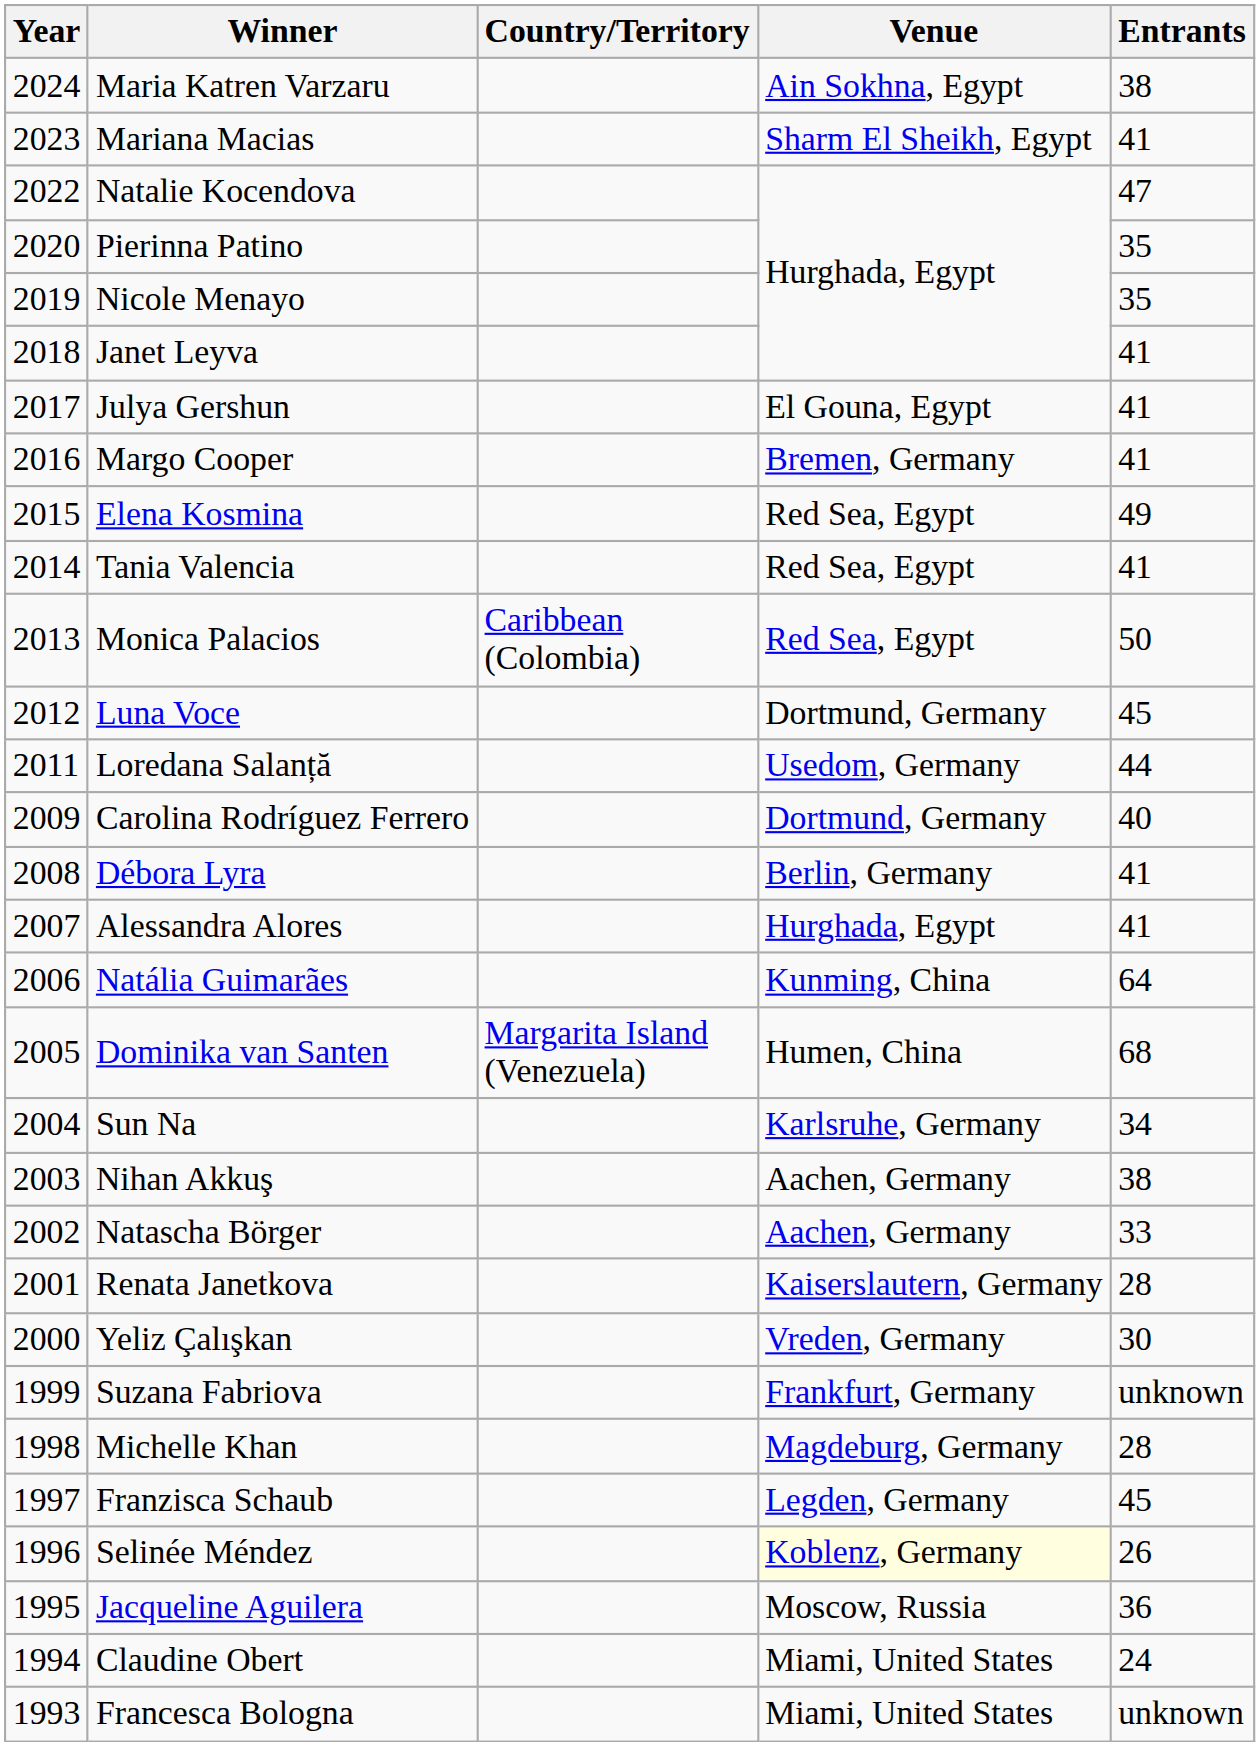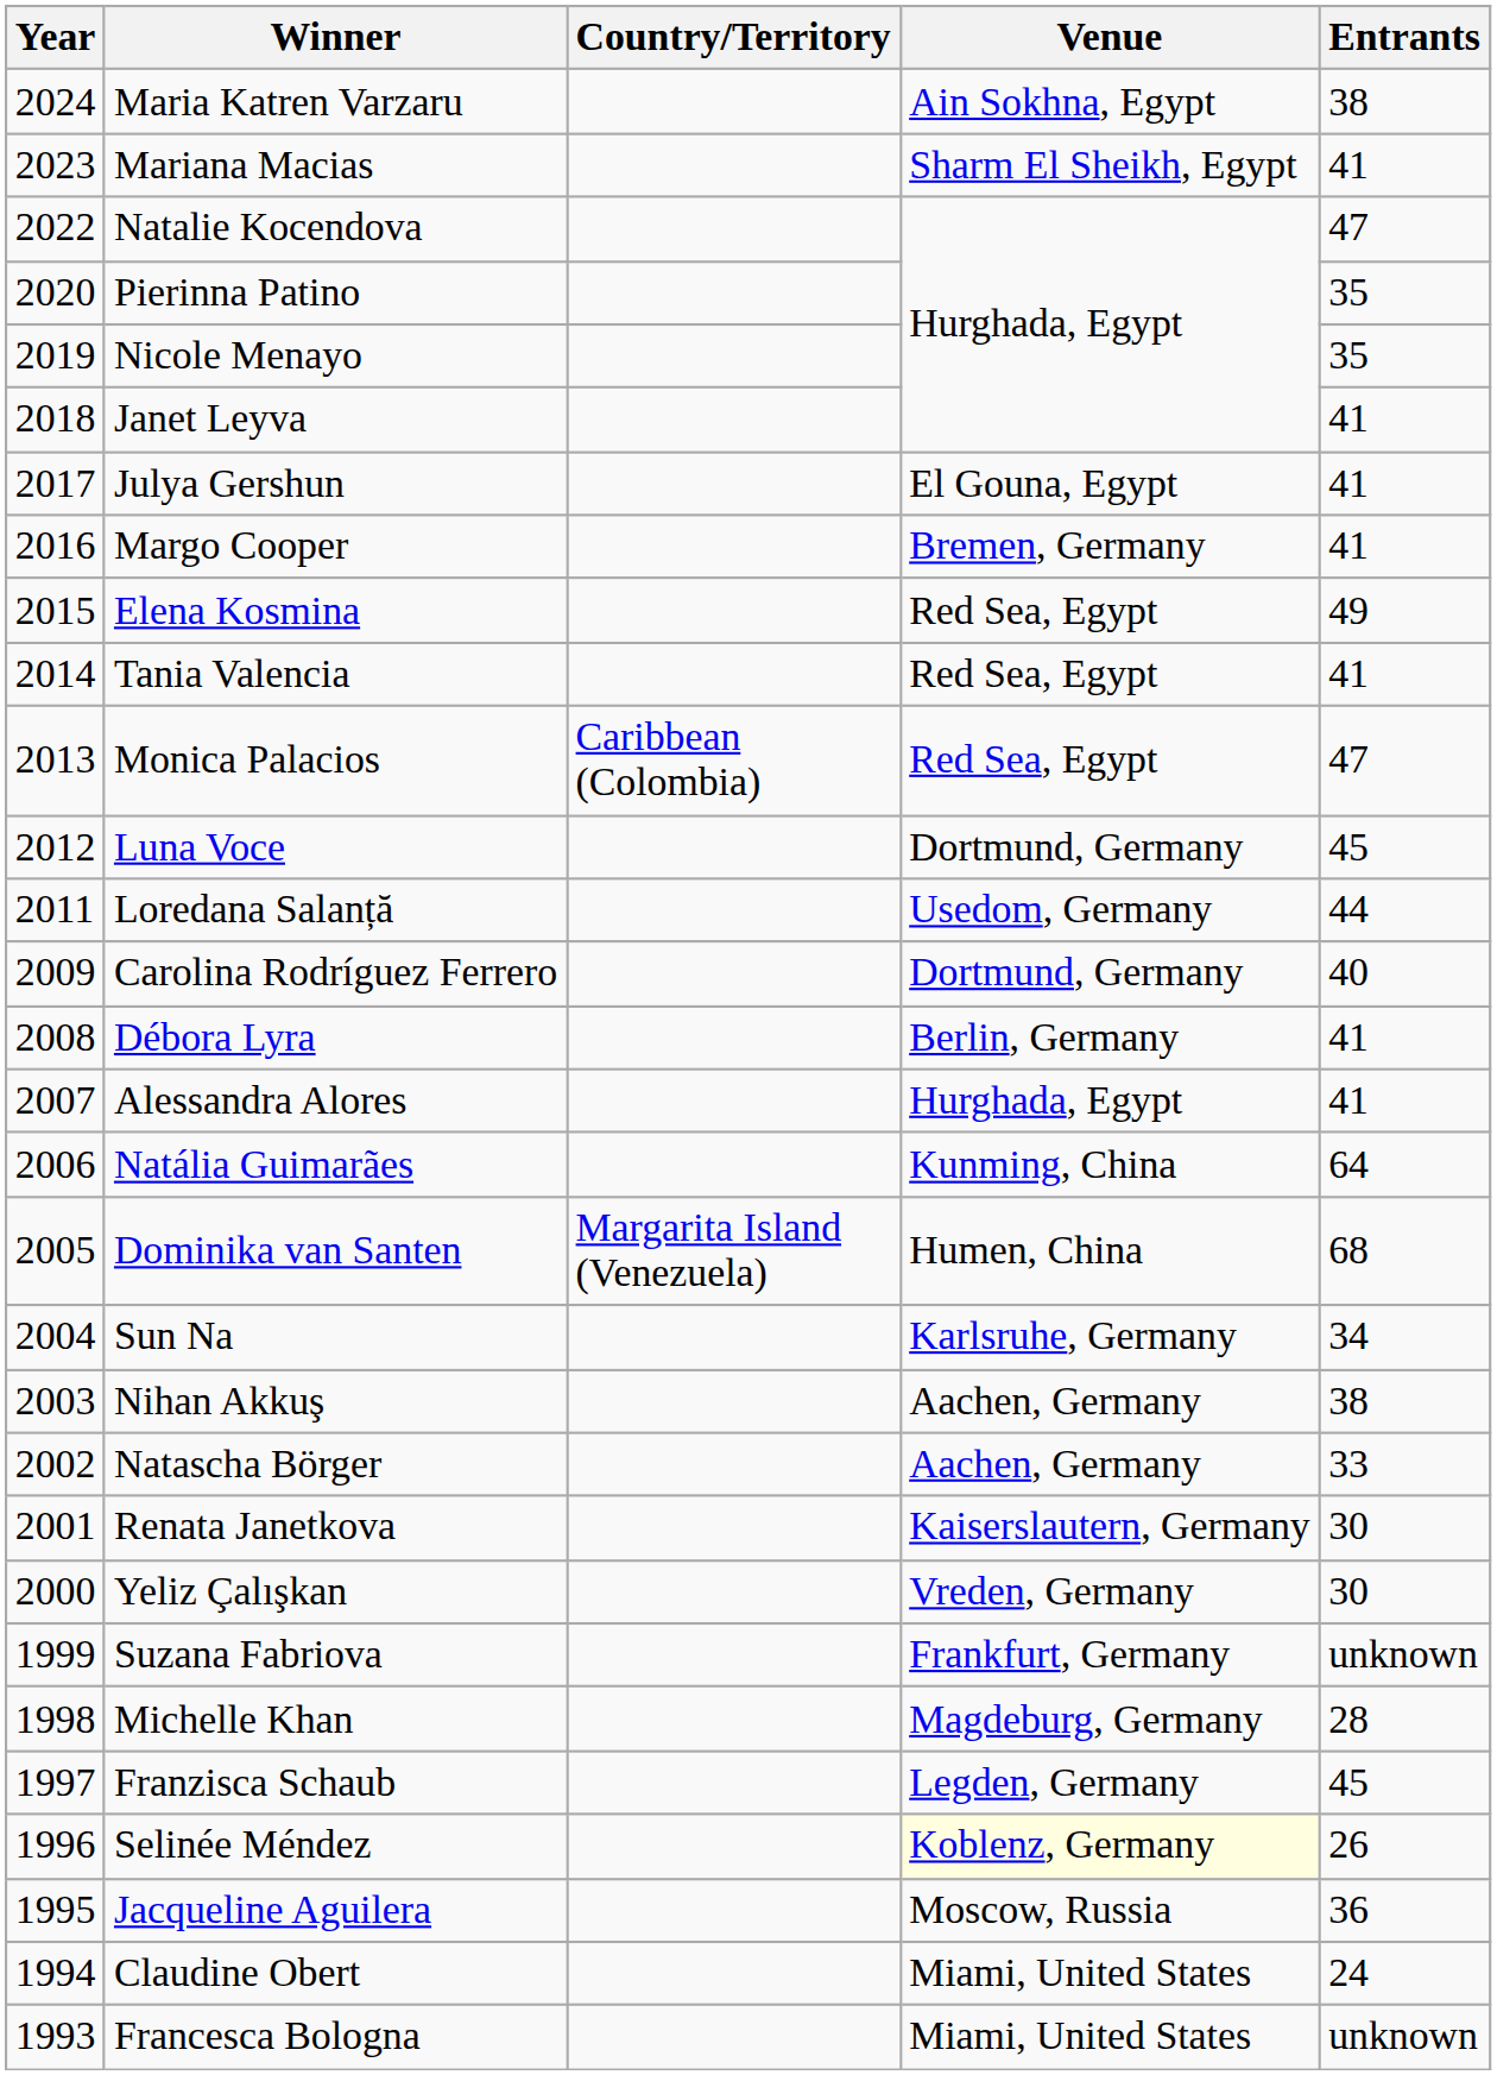 <table class="wikitable">
 <tr>
 <th>Year</th>
 <th>Winner</th>
 <th>Country/Territory</th>
 <th>Venue</th>
 <th>Entrants</th>
 </tr>
 <tr>
 <td>2024</td>
 <td>Maria Katren Varzaru</td>
 <td></td>
 <td><a href='#'>Ain Sokhna</a>, Egypt</td>
 <td>38</td>
 </tr>
 <tr>
 <td>2023</td>
 <td>Mariana Macias</td>
 <td></td>
 <td><a href='#'>Sharm El Sheikh</a>, Egypt</td>
 <td>41</td>
 </tr>
 <tr>
 <td>2022</td>
 <td>Natalie Kocendova</td>
 <td></td>
 <td rowspan="4">Hurghada, Egypt</td>
 <td>47</td>
 </tr>
 <tr>
 <td>2020</td>
 <td>Pierinna Patino</td>
 <td></td>
 <td>35</td>
 </tr>
 <tr>
 <td>2019</td>
 <td>Nicole Menayo</td>
 <td></td>
 <td>35</td>
 </tr>
 <tr>
 <td>2018</td>
 <td>Janet Leyva</td>
 <td></td>
 <td>41</td>
 </tr>
 <tr>
 <td>2017</td>
 <td>Julya Gershun</td>
 <td></td>
 <td>El Gouna, Egypt</td>
 <td>41</td>
 </tr>
 <tr>
 <td>2016</td>
 <td>Margo Cooper </td>
 <td></td>
 <td><a href='#'>Bremen</a>, Germany</td>
 <td>41</td>
 </tr>
 <tr>
 <td>2015</td>
 <td><a href='#'>Elena Kosmina</a></td>
 <td></td>
 <td>Red Sea, Egypt</td>
 <td>49</td>
 </tr>
 <tr>
 <td>2014</td>
 <td>Tania Valencia </td>
 <td></td>
 <td>Red Sea, Egypt</td>
 <td>41</td>
 </tr>
 <tr>
 <td>2013</td>
 <td>Monica Palacios</td>
 <td> <a href='#'>Caribbean</a> <br>(Colombia)</td>
 <td><a href='#'>Red Sea</a>, Egypt</td>
-<td>50</td>
+<td>47</td>
 </tr>
 <tr>
 <td>2012</td>
 <td><a href='#'>Luna Voce</a></td>
 <td></td>
 <td>Dortmund, Germany</td>
 <td>45</td>
 </tr>
 <tr>
 <td>2011</td>
 <td>Loredana Salanță</td>
 <td></td>
 <td><a href='#'>Usedom</a>, Germany</td>
 <td>44</td>
 </tr>
 <tr>
 <td>2009</td>
 <td>Carolina Rodríguez Ferrero</td>
 <td></td>
 <td><a href='#'>Dortmund</a>, Germany</td>
 <td>40</td>
 </tr>
 <tr>
 <td>2008</td>
 <td><a href='#'>Débora Lyra</a></td>
 <td></td>
 <td><a href='#'>Berlin</a>, Germany</td>
 <td>41</td>
 </tr>
 <tr>
 <td>2007</td>
 <td>Alessandra Alores</td>
 <td></td>
 <td><a href='#'>Hurghada</a>, Egypt</td>
 <td>41</td>
 </tr>
 <tr>
 <td>2006</td>
 <td><a href='#'>Natália Guimarães</a></td>
 <td></td>
 <td><a href='#'>Kunming</a>, China</td>
 <td>64</td>
 </tr>
 <tr>
 <td>2005</td>
 <td><a href='#'>Dominika van Santen</a></td>
 <td> <a href='#'>Margarita Island</a> <br> (Venezuela)</td>
 <td>Humen, China</td>
 <td>68</td>
 </tr>
 <tr>
 <td>2004</td>
 <td>Sun Na</td>
 <td></td>
 <td><a href='#'>Karlsruhe</a>, Germany</td>
 <td>34</td>
 </tr>
 <tr>
 <td>2003</td>
 <td>Nihan Akkuş</td>
 <td></td>
 <td>Aachen, Germany</td>
 <td>38</td>
 </tr>
 <tr>
 <td>2002</td>
 <td>Natascha Börger</td>
 <td></td>
 <td><a href='#'>Aachen</a>, Germany</td>
 <td>33</td>
 </tr>
 <tr>
 <td>2001</td>
 <td>Renata Janetkova</td>
 <td></td>
 <td><a href='#'>Kaiserslautern</a>, Germany</td>
-<td>28</td>
+<td>30</td>
 </tr>
 <tr>
 <td>2000</td>
 <td>Yeliz Çalışkan</td>
 <td></td>
 <td><a href='#'>Vreden</a>, Germany</td>
 <td>30</td>
 </tr>
 <tr>
 <td>1999</td>
 <td>Suzana Fabriova</td>
 <td></td>
 <td><a href='#'>Frankfurt</a>, Germany</td>
 <td>unknown</td>
 </tr>
 <tr>
 <td>1998</td>
 <td>Michelle Khan</td>
 <td></td>
 <td><a href='#'>Magdeburg</a>, Germany</td>
 <td>28</td>
 </tr>
 <tr>
 <td>1997</td>
 <td>Franzisca Schaub</td>
 <td></td>
 <td><a href='#'>Legden</a>, Germany</td>
 <td>45</td>
 </tr>
 <tr>
 <td>1996</td>
 <td>Selinée Méndez</td>
 <td></td>
 <td style="background: lightyellow;"><a href='#'>Koblenz</a>, Germany</td>
 <td>26</td>
 </tr>
 <tr>
 <td>1995</td>
 <td><a href='#'>Jacqueline Aguilera</a></td>
 <td></td>
 <td>Moscow, Russia</td>
 <td>36</td>
 </tr>
 <tr>
 <td>1994</td>
 <td>Claudine Obert</td>
 <td></td>
 <td>Miami, United States</td>
 <td>24</td>
 </tr>
 <tr>
 <td>1993</td>
 <td>Francesca Bologna</td>
 <td></td>
 <td>Miami, United States</td>
 <td>unknown</td>
 </tr>
 </table>
